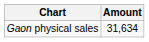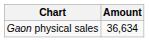 <table class="wikitable">
 <tr>
 <th>Chart</th>
 <th>Amount</th>
 </tr>
 <tr>
 <td><em>Gaon</em> physical sales</td>
-<td align="center">31,634</td>
+<td align="center">36,634</td>
 </tr>
 </table>
